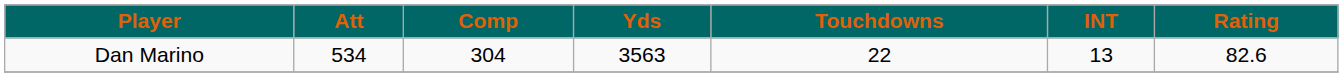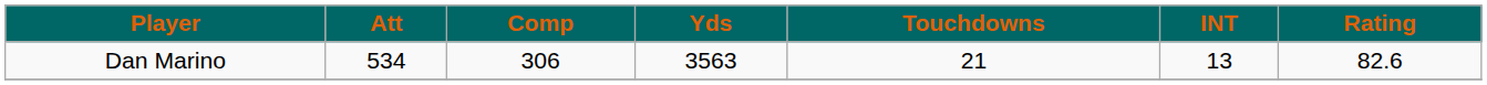 <table class="wikitable" width="80%">
 <tr align="center"  style="background:#006666;color:#DF6108;">
 <td><strong>Player</strong></td>
 <td><strong>Att</strong></td>
 <td><strong>Comp</strong></td>
 <td><strong>Yds</strong></td>
 <td><strong>Touchdowns</strong></td>
 <td><strong>INT</strong></td>
 <td><strong>Rating</strong></td>
 </tr>
 <tr align="center" bgcolor="">
 <td>Dan Marino</td>
 <td>534</td>
-<td>304</td>
+<td>306</td>
 <td>3563</td>
-<td>22</td>
+<td>21</td>
 <td>13</td>
 <td>82.6</td>
 </tr>
 <tr align="center" bgcolor="">
 </tr>
 </table>
